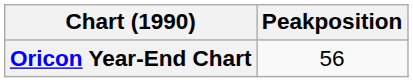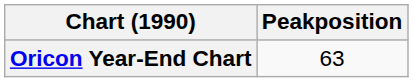 <table class="wikitable plainrowheaders" style="text-align:center;">
 <tr>
 <th>Chart (1990)</th>
 <th>Peakposition</th>
 </tr>
 <tr>
 <th scope="row"><a href='#'>Oricon</a> Year-End Chart</th>
-<td>56</td>
+<td>63</td>
 </tr>
 </table>
